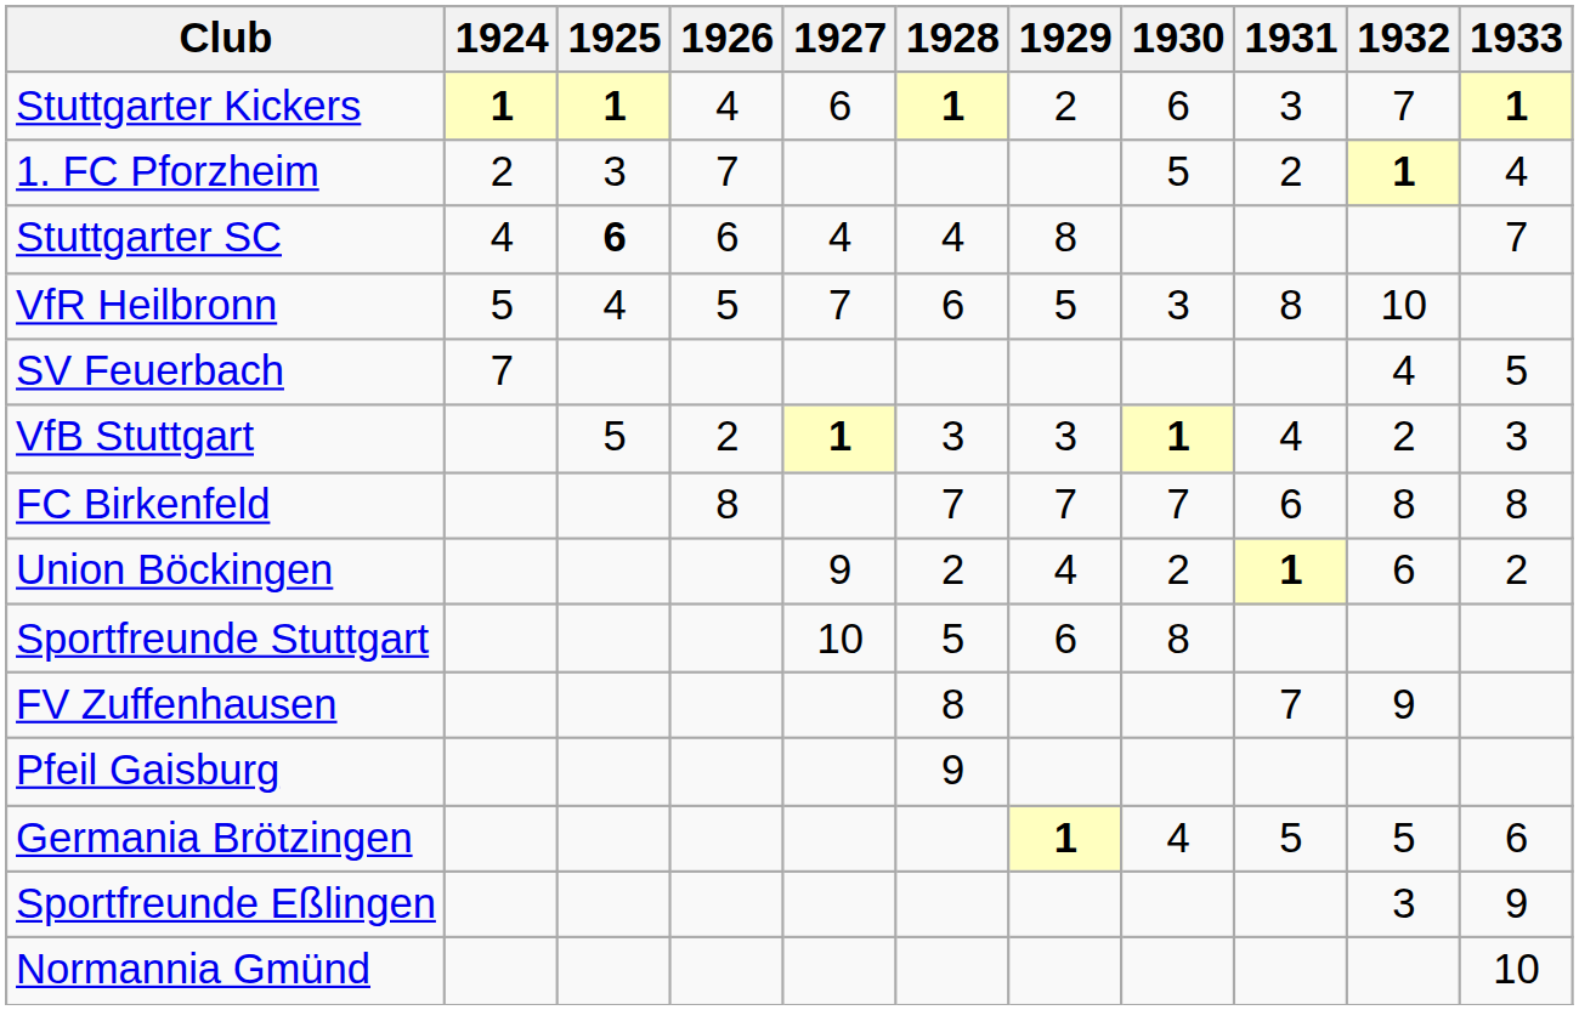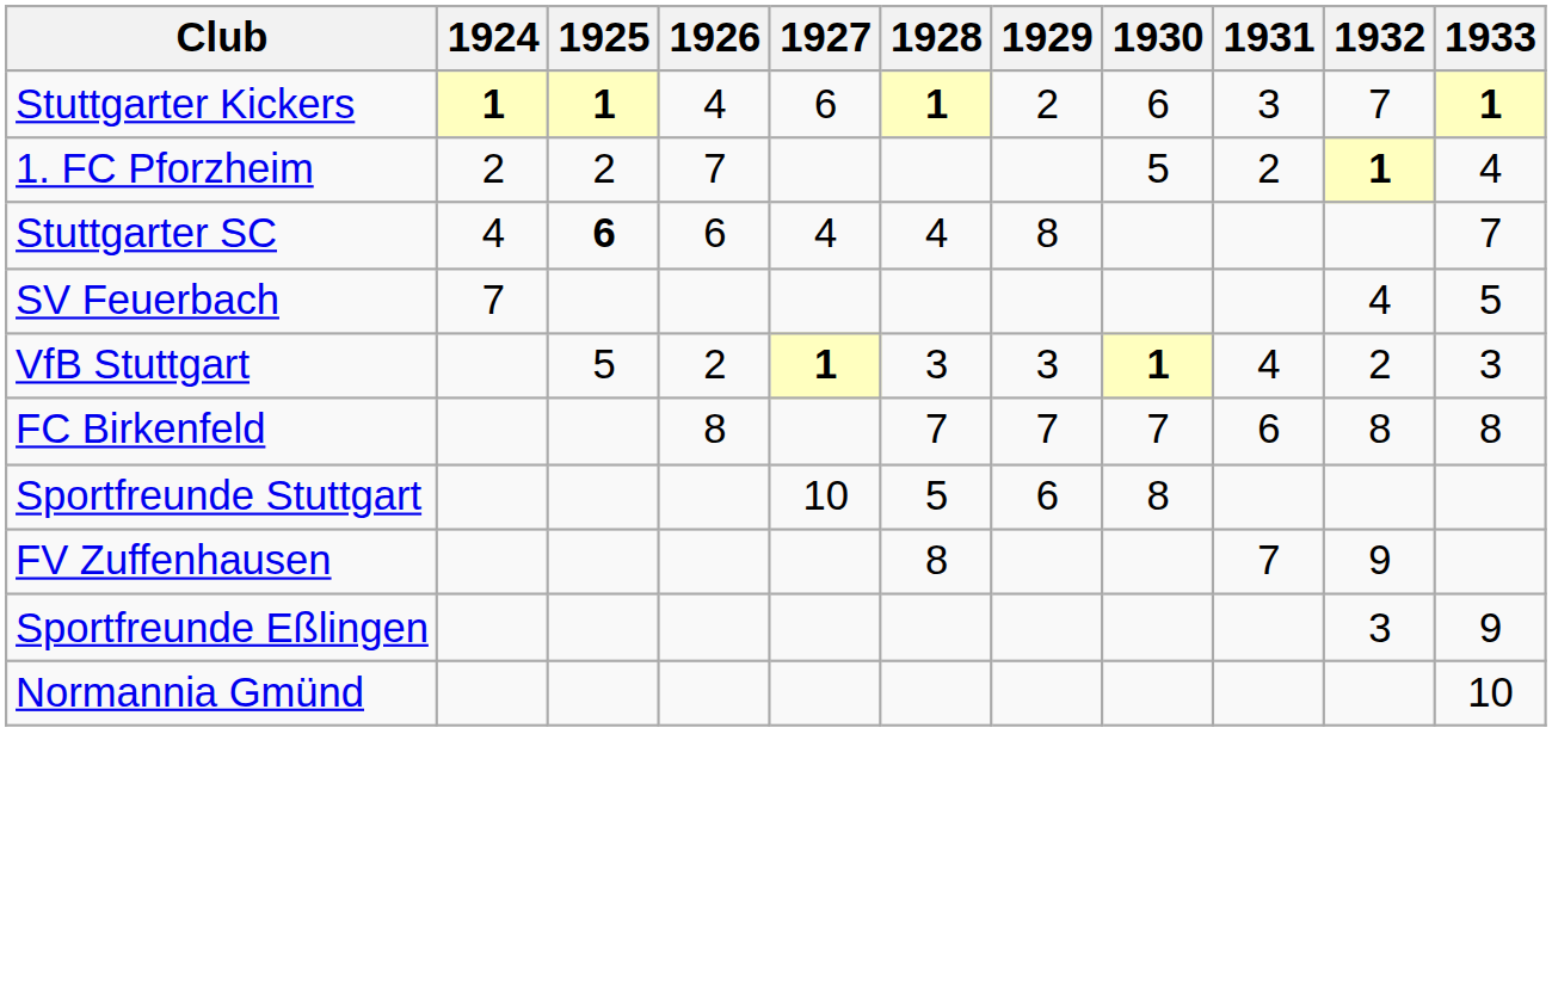 <table class="wikitable">
 <tr>
 <th>Club</th>
 <th>1924</th>
 <th>1925</th>
 <th>1926</th>
 <th>1927</th>
 <th>1928</th>
 <th>1929</th>
 <th>1930</th>
 <th>1931</th>
 <th>1932</th>
 <th>1933</th>
 </tr>
 <tr align="center">
 <td align="left"><a href='#'>Stuttgarter Kickers</a></td>
 <td style="background:#ffffbf"><strong>1</strong></td>
 <td style="background:#ffffbf"><strong>1</strong></td>
 <td>4</td>
 <td>6</td>
 <td style="background:#ffffbf"><strong>1</strong></td>
 <td>2</td>
 <td>6</td>
 <td>3</td>
 <td>7</td>
 <td style="background:#ffffbf"><strong>1</strong></td>
 </tr>
 <tr align="center">
 <td align="left"><a href='#'>1. FC Pforzheim</a></td>
 <td>2</td>
-<td>3</td>
+<td>2</td>
 <td>7</td>
 <td></td>
 <td></td>
 <td></td>
 <td>5</td>
 <td>2</td>
 <td style="background:#ffffbf"><strong>1</strong></td>
 <td>4</td>
 </tr>
 <tr align="center">
 <td align="left"><a href='#'>Stuttgarter SC</a></td>
 <td>4</td>
 <td><strong>6</strong></td>
 <td>6</td>
 <td>4</td>
 <td>4</td>
 <td>8</td>
 <td></td>
 <td></td>
 <td></td>
 <td>7</td>
-</tr>
-<tr align="center">
-<td align="left"><a href='#'>VfR Heilbronn</a></td>
-<td>5</td>
-<td>4</td>
-<td>5</td>
-<td>7</td>
-<td>6</td>
-<td>5</td>
-<td>3</td>
-<td>8</td>
-<td>10</td>
-<td></td>
 </tr>
 <tr align="center">
 <td align="left"><a href='#'>SV Feuerbach</a></td>
 <td>7</td>
 <td></td>
 <td></td>
 <td></td>
 <td></td>
 <td></td>
 <td></td>
 <td></td>
 <td>4</td>
 <td>5</td>
 </tr>
 <tr align="center">
 <td align="left"><a href='#'>VfB Stuttgart</a></td>
 <td></td>
 <td>5</td>
 <td>2</td>
 <td style="background:#ffffbf"><strong>1</strong></td>
 <td>3</td>
 <td>3</td>
 <td style="background:#ffffbf"><strong>1</strong></td>
 <td>4</td>
 <td>2</td>
 <td>3</td>
 </tr>
 <tr align="center">
 <td align="left"><a href='#'>FC Birkenfeld</a></td>
 <td></td>
 <td></td>
 <td>8</td>
 <td></td>
 <td>7</td>
 <td>7</td>
 <td>7</td>
 <td>6</td>
 <td>8</td>
 <td>8</td>
 </tr>
 <tr align="center">
-<td align="left"><a href='#'>Union Böckingen</a></td>
-<td></td>
-<td></td>
-<td></td>
-<td>9</td>
-<td>2</td>
-<td>4</td>
-<td>2</td>
-<td style="background:#ffffbf"><strong>1</strong></td>
-<td>6</td>
-<td>2</td>
-</tr>
-<tr align="center">
 <td align="left"><a href='#'>Sportfreunde Stuttgart</a></td>
 <td></td>
 <td></td>
 <td></td>
 <td>10</td>
 <td>5</td>
 <td>6</td>
 <td>8</td>
 <td></td>
 <td></td>
 <td></td>
 </tr>
 <tr align="center">
 <td align="left"><a href='#'>FV Zuffenhausen</a></td>
 <td></td>
 <td></td>
 <td></td>
 <td></td>
 <td>8</td>
 <td></td>
 <td></td>
 <td>7</td>
 <td>9</td>
 <td></td>
-</tr>
-<tr align="center">
-<td align="left"><a href='#'>Pfeil Gaisburg</a></td>
-<td></td>
-<td></td>
-<td></td>
-<td></td>
-<td>9</td>
-<td></td>
-<td></td>
-<td></td>
-<td></td>
-<td></td>
-</tr>
-<tr align="center">
-<td align="left"><a href='#'>Germania Brötzingen</a></td>
-<td></td>
-<td></td>
-<td></td>
-<td></td>
-<td></td>
-<td style="background:#ffffbf"><strong>1</strong></td>
-<td>4</td>
-<td>5</td>
-<td>5</td>
-<td>6</td>
 </tr>
 <tr align="center">
 <td align="left"><a href='#'>Sportfreunde Eßlingen</a></td>
 <td></td>
 <td></td>
 <td></td>
 <td></td>
 <td></td>
 <td></td>
 <td></td>
 <td></td>
 <td>3</td>
 <td>9</td>
 </tr>
 <tr align="center">
 <td align="left"><a href='#'>Normannia Gmünd</a></td>
 <td></td>
 <td></td>
 <td></td>
 <td></td>
 <td></td>
 <td></td>
 <td></td>
 <td></td>
 <td></td>
 <td>10</td>
 </tr>
 </table>
